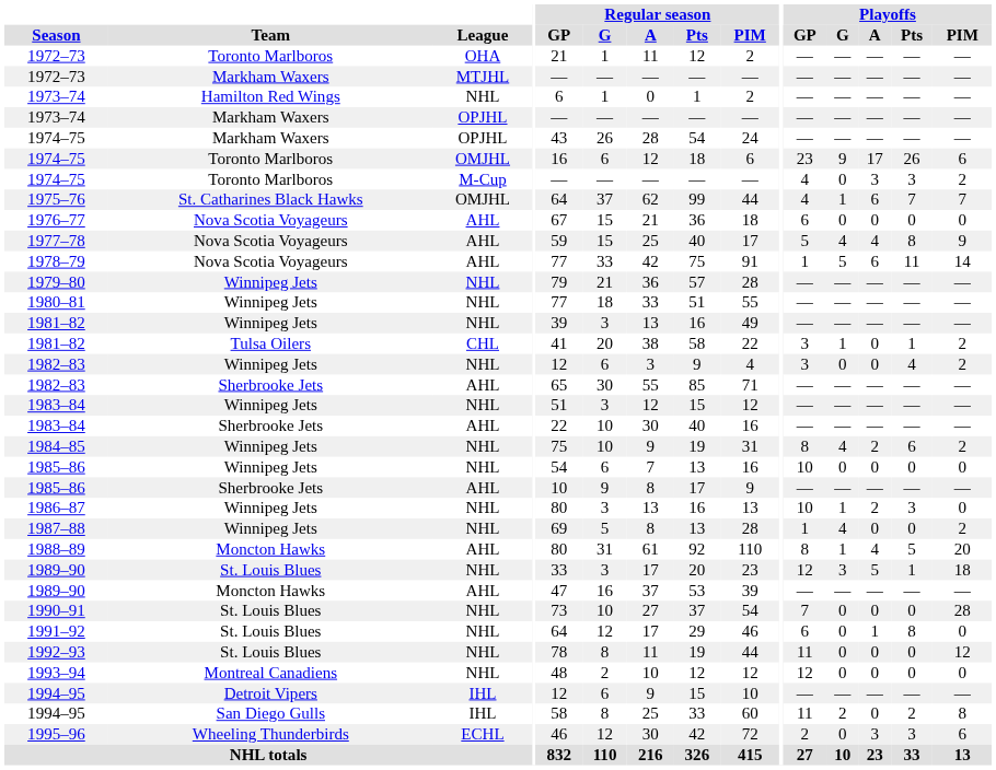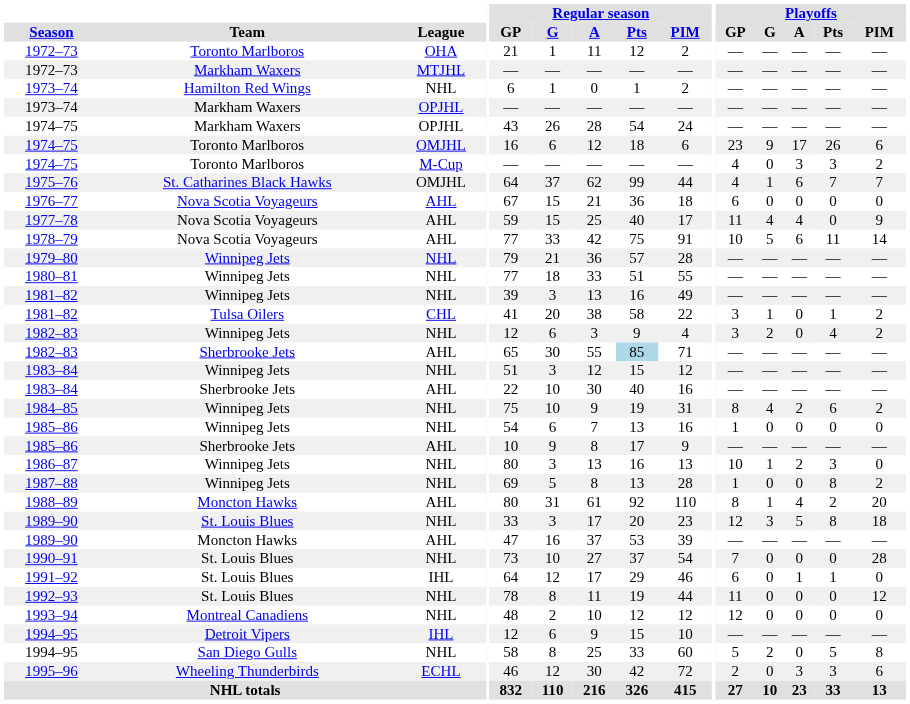 <table border="0" cellpadding="1" cellspacing="0" style="text-align:center; width:60em">
 <tr bgcolor="#e0e0e0">
 <th colspan="3" bgcolor="#ffffff"></th>
 <th rowspan="100" bgcolor="#ffffff"></th>
 <th colspan="5"><a href='#'>Regular season</a></th>
 <th rowspan="100" bgcolor="#ffffff"></th>
 <th colspan="5"><a href='#'>Playoffs</a></th>
 </tr>
 <tr bgcolor="#e0e0e0">
 <th><a href='#'>Season</a></th>
 <th>Team</th>
 <th>League</th>
 <th>GP</th>
 <th><a href='#'>G</a></th>
 <th><a href='#'>A</a></th>
 <th><a href='#'>Pts</a></th>
 <th><a href='#'>PIM</a></th>
 <th>GP</th>
 <th>G</th>
 <th>A</th>
 <th>Pts</th>
 <th>PIM</th>
 </tr>
 <tr>
 <td><a href='#'>1972–73</a></td>
 <td><a href='#'>Toronto Marlboros</a></td>
 <td><a href='#'>OHA</a></td>
 <td>21</td>
 <td>1</td>
 <td>11</td>
 <td>12</td>
 <td>2</td>
 <td>—</td>
 <td>—</td>
 <td>—</td>
 <td>—</td>
 <td>—</td>
 </tr>
 <tr bgcolor="#f0f0f0">
 <td>1972–73</td>
 <td><a href='#'>Markham Waxers</a></td>
 <td><a href='#'>MTJHL</a></td>
 <td>—</td>
 <td>—</td>
 <td>—</td>
 <td>—</td>
 <td>—</td>
 <td>—</td>
 <td>—</td>
 <td>—</td>
 <td>—</td>
 <td>—</td>
 </tr>
 <tr>
 <td><a href='#'>1973–74</a></td>
 <td><a href='#'>Hamilton Red Wings</a></td>
 <td>NHL</td>
 <td>6</td>
 <td>1</td>
 <td>0</td>
 <td>1</td>
 <td>2</td>
 <td>—</td>
 <td>—</td>
 <td>—</td>
 <td>—</td>
 <td>—</td>
 </tr>
 <tr bgcolor="#f0f0f0">
 <td>1973–74</td>
 <td>Markham Waxers</td>
 <td><a href='#'>OPJHL</a></td>
 <td>—</td>
 <td>—</td>
 <td>—</td>
 <td>—</td>
 <td>—</td>
 <td>—</td>
 <td>—</td>
 <td>—</td>
 <td>—</td>
 <td>—</td>
 </tr>
 <tr>
 <td>1974–75</td>
 <td>Markham Waxers</td>
 <td>OPJHL</td>
 <td>43</td>
 <td>26</td>
 <td>28</td>
 <td>54</td>
 <td>24</td>
 <td>—</td>
 <td>—</td>
 <td>—</td>
 <td>—</td>
 <td>—</td>
 </tr>
 <tr bgcolor="#f0f0f0">
 <td><a href='#'>1974–75</a></td>
 <td>Toronto Marlboros</td>
 <td><a href='#'>OMJHL</a></td>
 <td>16</td>
 <td>6</td>
 <td>12</td>
 <td>18</td>
 <td>6</td>
 <td>23</td>
 <td>9</td>
 <td>17</td>
 <td>26</td>
 <td>6</td>
 </tr>
 <tr>
 <td><a href='#'>1974–75</a></td>
 <td>Toronto Marlboros</td>
 <td><a href='#'>M-Cup</a></td>
 <td>—</td>
 <td>—</td>
 <td>—</td>
 <td>—</td>
 <td>—</td>
 <td>4</td>
 <td>0</td>
 <td>3</td>
 <td>3</td>
 <td>2</td>
 </tr>
 <tr bgcolor="#f0f0f0">
 <td><a href='#'>1975–76</a></td>
 <td><a href='#'>St. Catharines Black Hawks</a></td>
 <td>OMJHL</td>
 <td>64</td>
 <td>37</td>
 <td>62</td>
 <td>99</td>
 <td>44</td>
 <td>4</td>
 <td>1</td>
 <td>6</td>
 <td>7</td>
 <td>7</td>
 </tr>
 <tr>
 <td><a href='#'>1976–77</a></td>
 <td><a href='#'>Nova Scotia Voyageurs</a></td>
 <td><a href='#'>AHL</a></td>
 <td>67</td>
 <td>15</td>
 <td>21</td>
 <td>36</td>
 <td>18</td>
 <td>6</td>
 <td>0</td>
 <td>0</td>
 <td>0</td>
 <td>0</td>
 </tr>
 <tr bgcolor="#f0f0f0">
 <td><a href='#'>1977–78</a></td>
 <td>Nova Scotia Voyageurs</td>
 <td>AHL</td>
 <td>59</td>
 <td>15</td>
 <td>25</td>
 <td>40</td>
 <td>17</td>
-<td>5</td>
+<td>11</td>
 <td>4</td>
 <td>4</td>
-<td>8</td>
+<td>0</td>
 <td>9</td>
 </tr>
 <tr>
 <td><a href='#'>1978–79</a></td>
 <td>Nova Scotia Voyageurs</td>
 <td>AHL</td>
 <td>77</td>
 <td>33</td>
 <td>42</td>
 <td>75</td>
 <td>91</td>
-<td>1</td>
+<td>10</td>
 <td>5</td>
 <td>6</td>
 <td>11</td>
 <td>14</td>
 </tr>
 <tr bgcolor="#f0f0f0">
 <td><a href='#'>1979–80</a></td>
 <td><a href='#'>Winnipeg Jets</a></td>
 <td><a href='#'>NHL</a></td>
 <td>79</td>
 <td>21</td>
 <td>36</td>
 <td>57</td>
 <td>28</td>
 <td>—</td>
 <td>—</td>
 <td>—</td>
 <td>—</td>
 <td>—</td>
 </tr>
 <tr>
 <td><a href='#'>1980–81</a></td>
 <td>Winnipeg Jets</td>
 <td>NHL</td>
 <td>77</td>
 <td>18</td>
 <td>33</td>
 <td>51</td>
 <td>55</td>
 <td>—</td>
 <td>—</td>
 <td>—</td>
 <td>—</td>
 <td>—</td>
 </tr>
 <tr bgcolor="#f0f0f0">
 <td><a href='#'>1981–82</a></td>
 <td>Winnipeg Jets</td>
 <td>NHL</td>
 <td>39</td>
 <td>3</td>
 <td>13</td>
 <td>16</td>
 <td>49</td>
 <td>—</td>
 <td>—</td>
 <td>—</td>
 <td>—</td>
 <td>—</td>
 </tr>
 <tr>
 <td><a href='#'>1981–82</a></td>
 <td><a href='#'>Tulsa Oilers</a></td>
 <td><a href='#'>CHL</a></td>
 <td>41</td>
 <td>20</td>
 <td>38</td>
 <td>58</td>
 <td>22</td>
 <td>3</td>
 <td>1</td>
 <td>0</td>
 <td>1</td>
 <td>2</td>
 </tr>
 <tr bgcolor="#f0f0f0">
 <td><a href='#'>1982–83</a></td>
 <td>Winnipeg Jets</td>
 <td>NHL</td>
 <td>12</td>
 <td>6</td>
 <td>3</td>
 <td>9</td>
 <td>4</td>
 <td>3</td>
-<td>0</td>
+<td>2</td>
 <td>0</td>
 <td>4</td>
 <td>2</td>
 </tr>
 <tr>
 <td><a href='#'>1982–83</a></td>
 <td><a href='#'>Sherbrooke Jets</a></td>
 <td>AHL</td>
 <td>65</td>
 <td>30</td>
 <td>55</td>
-<td>85</td>
+<td style="background: lightblue;">85</td>
 <td>71</td>
 <td>—</td>
 <td>—</td>
 <td>—</td>
 <td>—</td>
 <td>—</td>
 </tr>
 <tr bgcolor="#f0f0f0">
 <td><a href='#'>1983–84</a></td>
 <td>Winnipeg Jets</td>
 <td>NHL</td>
 <td>51</td>
 <td>3</td>
 <td>12</td>
 <td>15</td>
 <td>12</td>
 <td>—</td>
 <td>—</td>
 <td>—</td>
 <td>—</td>
 <td>—</td>
 </tr>
 <tr>
 <td><a href='#'>1983–84</a></td>
 <td>Sherbrooke Jets</td>
 <td>AHL</td>
 <td>22</td>
 <td>10</td>
 <td>30</td>
 <td>40</td>
 <td>16</td>
 <td>—</td>
 <td>—</td>
 <td>—</td>
 <td>—</td>
 <td>—</td>
 </tr>
 <tr bgcolor="#f0f0f0">
 <td><a href='#'>1984–85</a></td>
 <td>Winnipeg Jets</td>
 <td>NHL</td>
 <td>75</td>
 <td>10</td>
 <td>9</td>
 <td>19</td>
 <td>31</td>
 <td>8</td>
 <td>4</td>
 <td>2</td>
 <td>6</td>
 <td>2</td>
 </tr>
 <tr>
 <td><a href='#'>1985–86</a></td>
 <td>Winnipeg Jets</td>
 <td>NHL</td>
 <td>54</td>
 <td>6</td>
 <td>7</td>
 <td>13</td>
 <td>16</td>
-<td>10</td>
+<td>1</td>
 <td>0</td>
 <td>0</td>
 <td>0</td>
 <td>0</td>
 </tr>
 <tr bgcolor="#f0f0f0">
 <td><a href='#'>1985–86</a></td>
 <td>Sherbrooke Jets</td>
 <td>AHL</td>
 <td>10</td>
 <td>9</td>
 <td>8</td>
 <td>17</td>
 <td>9</td>
 <td>—</td>
 <td>—</td>
 <td>—</td>
 <td>—</td>
 <td>—</td>
 </tr>
 <tr>
 <td><a href='#'>1986–87</a></td>
 <td>Winnipeg Jets</td>
 <td>NHL</td>
 <td>80</td>
 <td>3</td>
 <td>13</td>
 <td>16</td>
 <td>13</td>
 <td>10</td>
 <td>1</td>
 <td>2</td>
 <td>3</td>
 <td>0</td>
 </tr>
 <tr bgcolor="#f0f0f0">
 <td><a href='#'>1987–88</a></td>
 <td>Winnipeg Jets</td>
 <td>NHL</td>
 <td>69</td>
 <td>5</td>
 <td>8</td>
 <td>13</td>
 <td>28</td>
 <td>1</td>
-<td>4</td>
 <td>0</td>
 <td>0</td>
+<td>8</td>
 <td>2</td>
 </tr>
 <tr>
 <td><a href='#'>1988–89</a></td>
 <td><a href='#'>Moncton Hawks</a></td>
 <td>AHL</td>
 <td>80</td>
 <td>31</td>
 <td>61</td>
 <td>92</td>
 <td>110</td>
 <td>8</td>
 <td>1</td>
 <td>4</td>
-<td>5</td>
+<td>2</td>
 <td>20</td>
 </tr>
 <tr bgcolor="#f0f0f0">
 <td><a href='#'>1989–90</a></td>
 <td><a href='#'>St. Louis Blues</a></td>
 <td>NHL</td>
 <td>33</td>
 <td>3</td>
 <td>17</td>
 <td>20</td>
 <td>23</td>
 <td>12</td>
 <td>3</td>
 <td>5</td>
-<td>1</td>
+<td>8</td>
 <td>18</td>
 </tr>
 <tr>
 <td><a href='#'>1989–90</a></td>
 <td>Moncton Hawks</td>
 <td>AHL</td>
 <td>47</td>
 <td>16</td>
 <td>37</td>
 <td>53</td>
 <td>39</td>
 <td>—</td>
 <td>—</td>
 <td>—</td>
 <td>—</td>
 <td>—</td>
 </tr>
 <tr bgcolor="#f0f0f0">
 <td><a href='#'>1990–91</a></td>
 <td>St. Louis Blues</td>
 <td>NHL</td>
 <td>73</td>
 <td>10</td>
 <td>27</td>
 <td>37</td>
 <td>54</td>
 <td>7</td>
 <td>0</td>
 <td>0</td>
 <td>0</td>
 <td>28</td>
 </tr>
 <tr>
 <td><a href='#'>1991–92</a></td>
 <td>St. Louis Blues</td>
-<td>NHL</td>
+<td>IHL</td>
 <td>64</td>
 <td>12</td>
 <td>17</td>
 <td>29</td>
 <td>46</td>
 <td>6</td>
 <td>0</td>
 <td>1</td>
-<td>8</td>
+<td>1</td>
 <td>0</td>
 </tr>
 <tr bgcolor="#f0f0f0">
 <td><a href='#'>1992–93</a></td>
 <td>St. Louis Blues</td>
 <td>NHL</td>
 <td>78</td>
 <td>8</td>
 <td>11</td>
 <td>19</td>
 <td>44</td>
 <td>11</td>
 <td>0</td>
 <td>0</td>
 <td>0</td>
 <td>12</td>
 </tr>
 <tr>
 <td><a href='#'>1993–94</a></td>
 <td><a href='#'>Montreal Canadiens</a></td>
 <td>NHL</td>
 <td>48</td>
 <td>2</td>
 <td>10</td>
 <td>12</td>
 <td>12</td>
 <td>12</td>
 <td>0</td>
 <td>0</td>
 <td>0</td>
 <td>0</td>
 </tr>
 <tr bgcolor="#f0f0f0">
 <td><a href='#'>1994–95</a></td>
 <td><a href='#'>Detroit Vipers</a></td>
 <td><a href='#'>IHL</a></td>
 <td>12</td>
 <td>6</td>
 <td>9</td>
 <td>15</td>
 <td>10</td>
 <td>—</td>
 <td>—</td>
 <td>—</td>
 <td>—</td>
 <td>—</td>
 </tr>
 <tr>
 <td>1994–95</td>
 <td><a href='#'>San Diego Gulls</a></td>
-<td>IHL</td>
+<td>NHL</td>
 <td>58</td>
 <td>8</td>
 <td>25</td>
 <td>33</td>
 <td>60</td>
-<td>11</td>
+<td>5</td>
 <td>2</td>
 <td>0</td>
-<td>2</td>
+<td>5</td>
 <td>8</td>
 </tr>
 <tr bgcolor="#f0f0f0">
 <td><a href='#'>1995–96</a></td>
 <td><a href='#'>Wheeling Thunderbirds</a></td>
 <td><a href='#'>ECHL</a></td>
 <td>46</td>
 <td>12</td>
 <td>30</td>
 <td>42</td>
 <td>72</td>
 <td>2</td>
 <td>0</td>
 <td>3</td>
 <td>3</td>
 <td>6</td>
 </tr>
 <tr bgcolor="#e0e0e0">
 <th colspan="3">NHL totals</th>
 <th>832</th>
 <th>110</th>
 <th>216</th>
 <th>326</th>
 <th>415</th>
 <th>27</th>
 <th>10</th>
 <th>23</th>
 <th>33</th>
 <th>13</th>
 </tr>
 </table>
